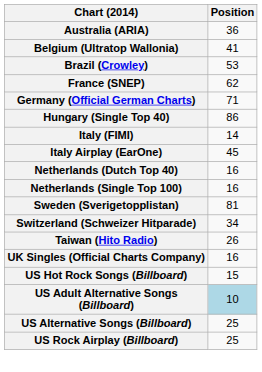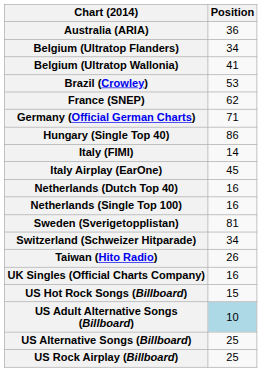 <table class="wikitable plainrowheaders sortable" style="text-align:center;">
 <tr>
 <th scope="col" style="width:18em;">Chart (2014)</th>
 <th scope="col">Position</th>
 </tr>
 <tr>
 <th scope="row">Australia (ARIA)</th>
 <td>36</td>
+</tr>
+<tr>
+<th scope="row">Belgium (Ultratop Flanders)</th>
+<td>34</td>
 </tr>
 <tr>
 <th scope="row">Belgium (Ultratop Wallonia)</th>
 <td>41</td>
 </tr>
 <tr>
 <th scope="row">Brazil (<a href='#'>Crowley</a>)</th>
 <td>53</td>
 </tr>
 <tr>
 <th scope="row">France (SNEP)</th>
 <td>62</td>
 </tr>
 <tr>
 <th scope="row">Germany (<a href='#'>Official German Charts</a>)</th>
 <td>71</td>
 </tr>
 <tr>
 <th scope="row">Hungary (Single Top 40)</th>
 <td>86</td>
 </tr>
 <tr>
 <th scope="row">Italy (FIMI)</th>
 <td>14</td>
 </tr>
 <tr>
 <th scope="row">Italy Airplay (EarOne)</th>
 <td>45</td>
 </tr>
 <tr>
 <th scope="row">Netherlands (Dutch Top 40)</th>
 <td>16</td>
 </tr>
 <tr>
 <th scope="row">Netherlands (Single Top 100)</th>
 <td>16</td>
 </tr>
 <tr>
 <th scope="row">Sweden (Sverigetopplistan)</th>
 <td>81</td>
 </tr>
 <tr>
 <th scope="row">Switzerland (Schweizer Hitparade)</th>
 <td>34</td>
 </tr>
 <tr>
 <th scope="row">Taiwan (<a href='#'>Hito Radio</a>)</th>
 <td style="text-align:center;">26</td>
 </tr>
 <tr>
 <th scope="row">UK Singles (Official Charts Company)</th>
 <td style="text-align:center;">16</td>
 </tr>
 <tr>
 <th scope="row">US Hot Rock Songs (<em>Billboard</em>)</th>
 <td>15</td>
 </tr>
 <tr>
 <th scope="row">US Adult Alternative Songs (<em>Billboard</em>)</th>
 <td style="background: lightblue;">10</td>
 </tr>
 <tr>
 <th scope="row">US Alternative Songs (<em>Billboard</em>)</th>
 <td>25</td>
 </tr>
 <tr>
 <th scope="row">US Rock Airplay (<em>Billboard</em>)</th>
 <td>25</td>
 </tr>
 </table>
